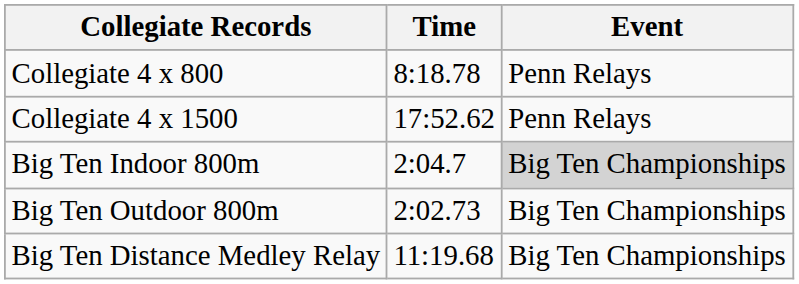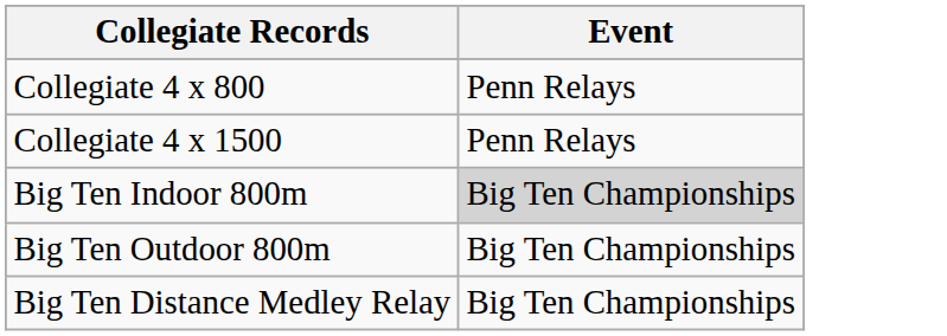 <table class="wikitable">
 <tr>
 <th>Collegiate Records</th>
-<th>Time</th>
 <th>Event</th>
 </tr>
 <tr>
 <td>Collegiate 4 x 800</td>
-<td>8:18.78</td>
 <td>Penn Relays</td>
 </tr>
 <tr>
 <td>Collegiate 4 x 1500</td>
-<td>17:52.62</td>
 <td>Penn Relays</td>
 </tr>
 <tr>
 <td>Big Ten Indoor 800m</td>
-<td>2:04.7</td>
 <td style="background: lightgrey;">Big Ten Championships</td>
 </tr>
 <tr>
 <td>Big Ten Outdoor 800m</td>
-<td>2:02.73</td>
 <td>Big Ten Championships</td>
 </tr>
 <tr>
 <td>Big Ten Distance Medley Relay</td>
-<td>11:19.68</td>
 <td>Big Ten Championships</td>
 </tr>
 </table>
